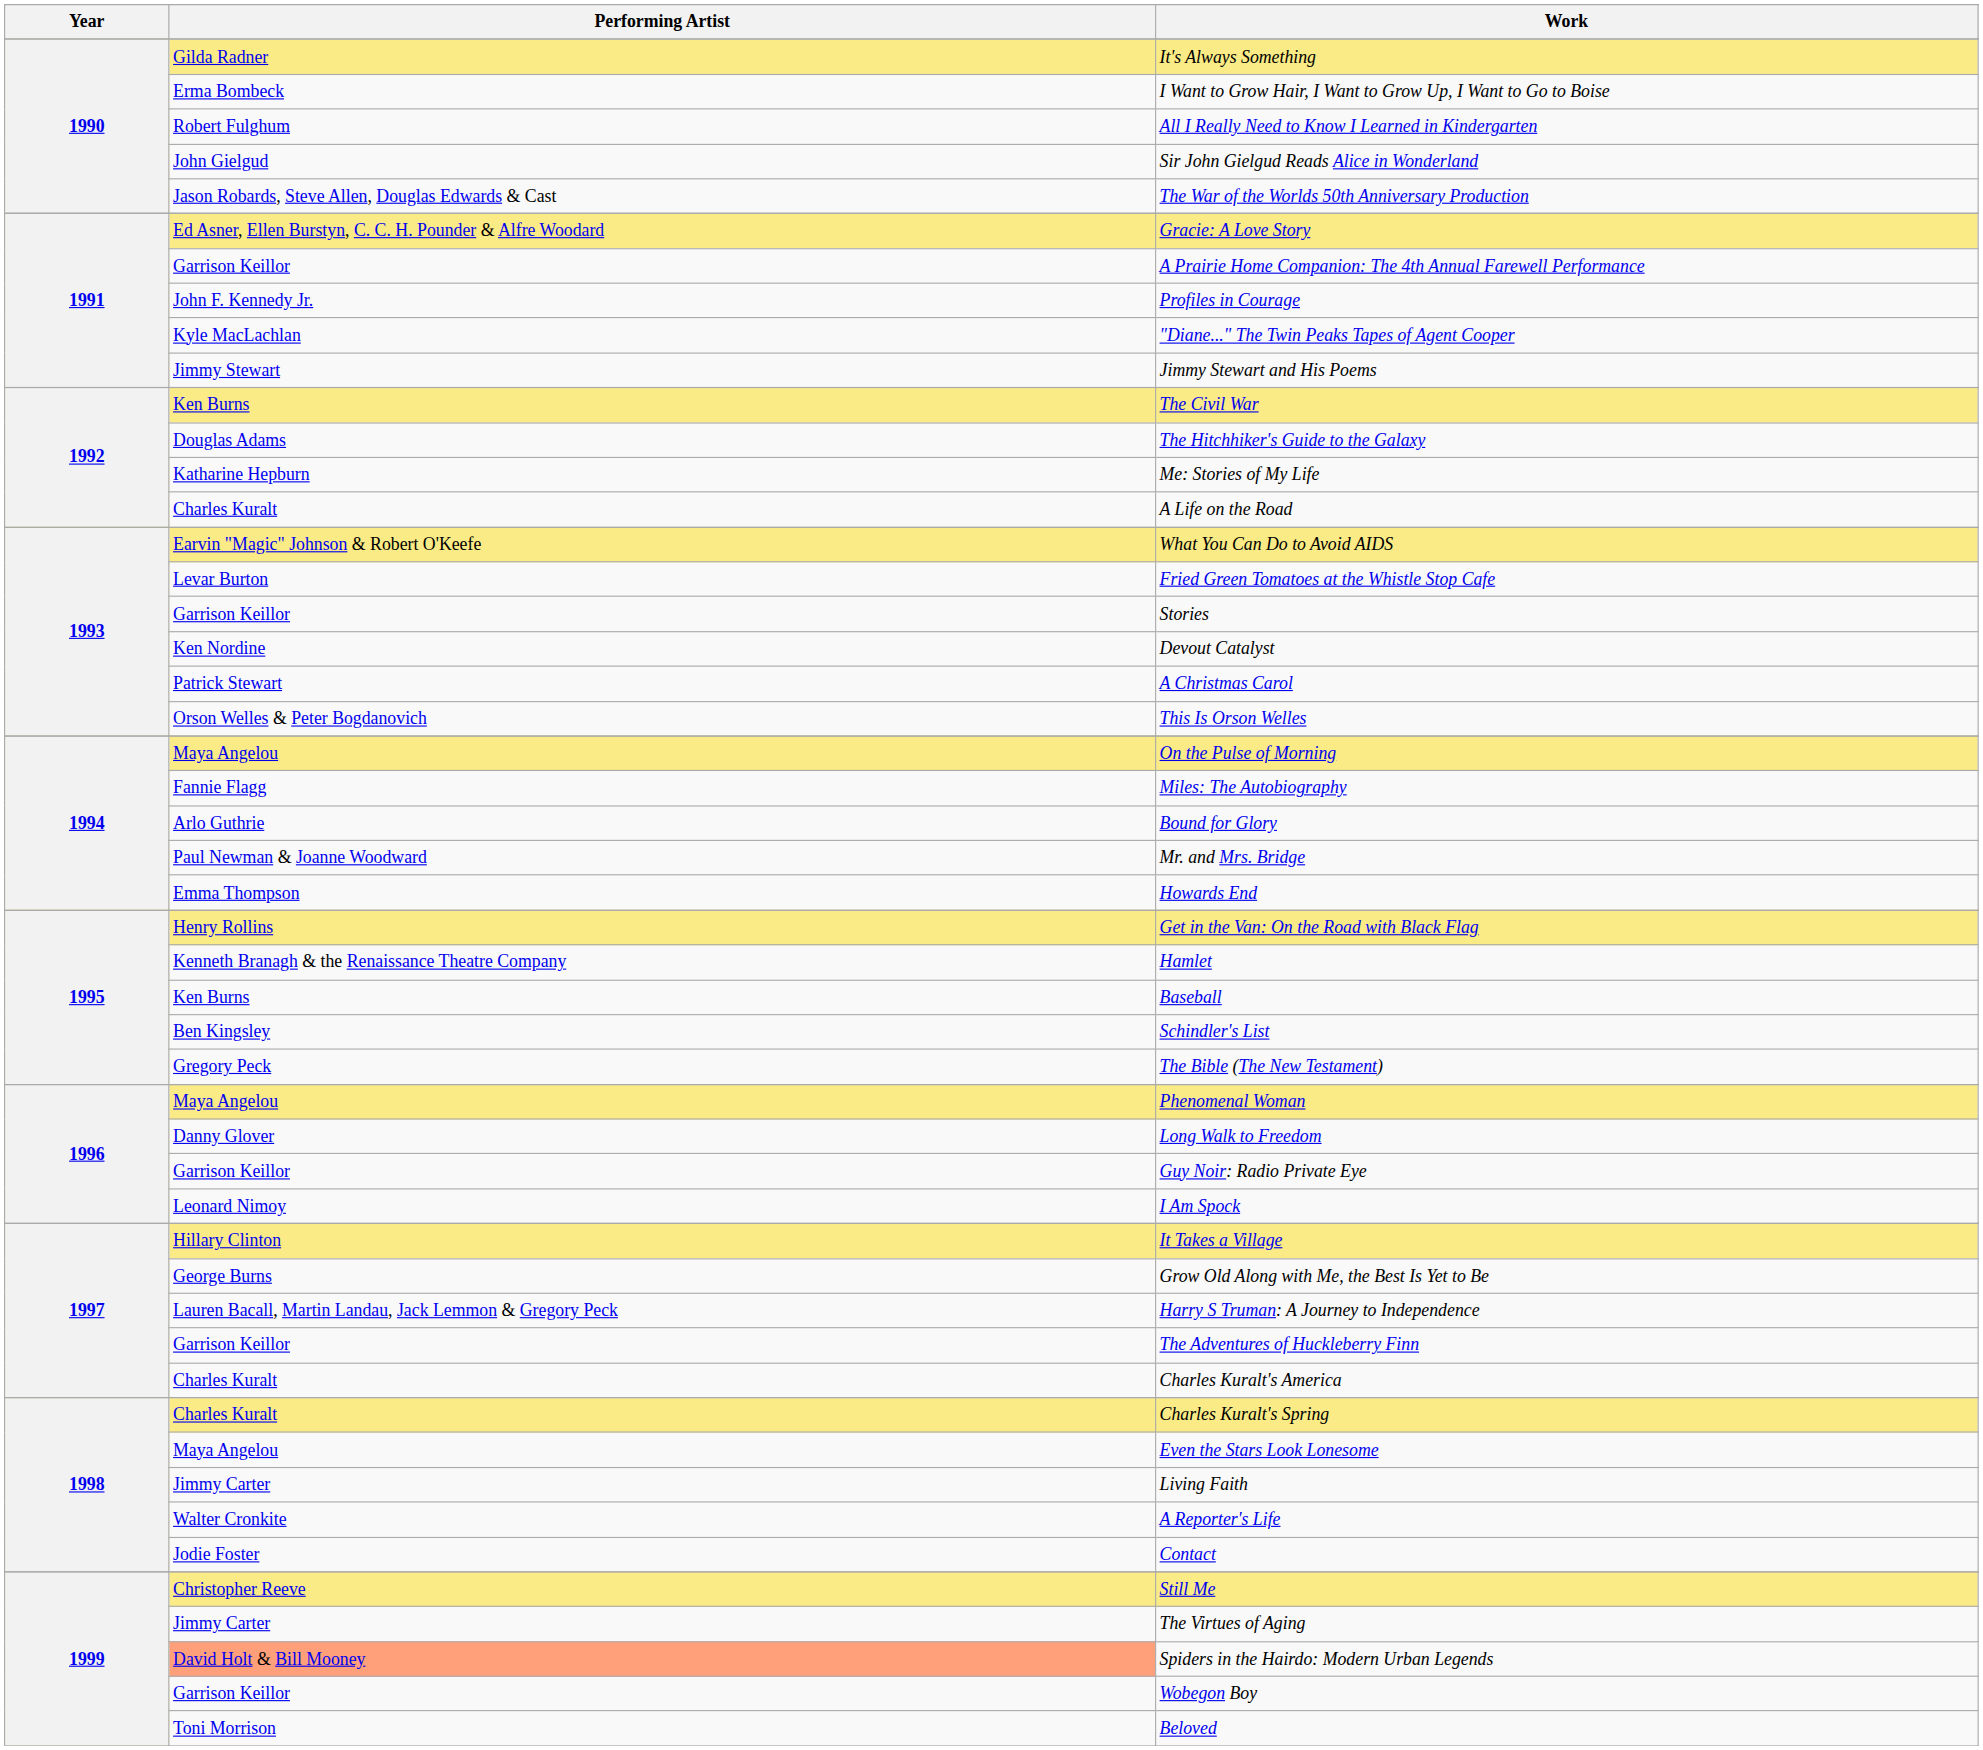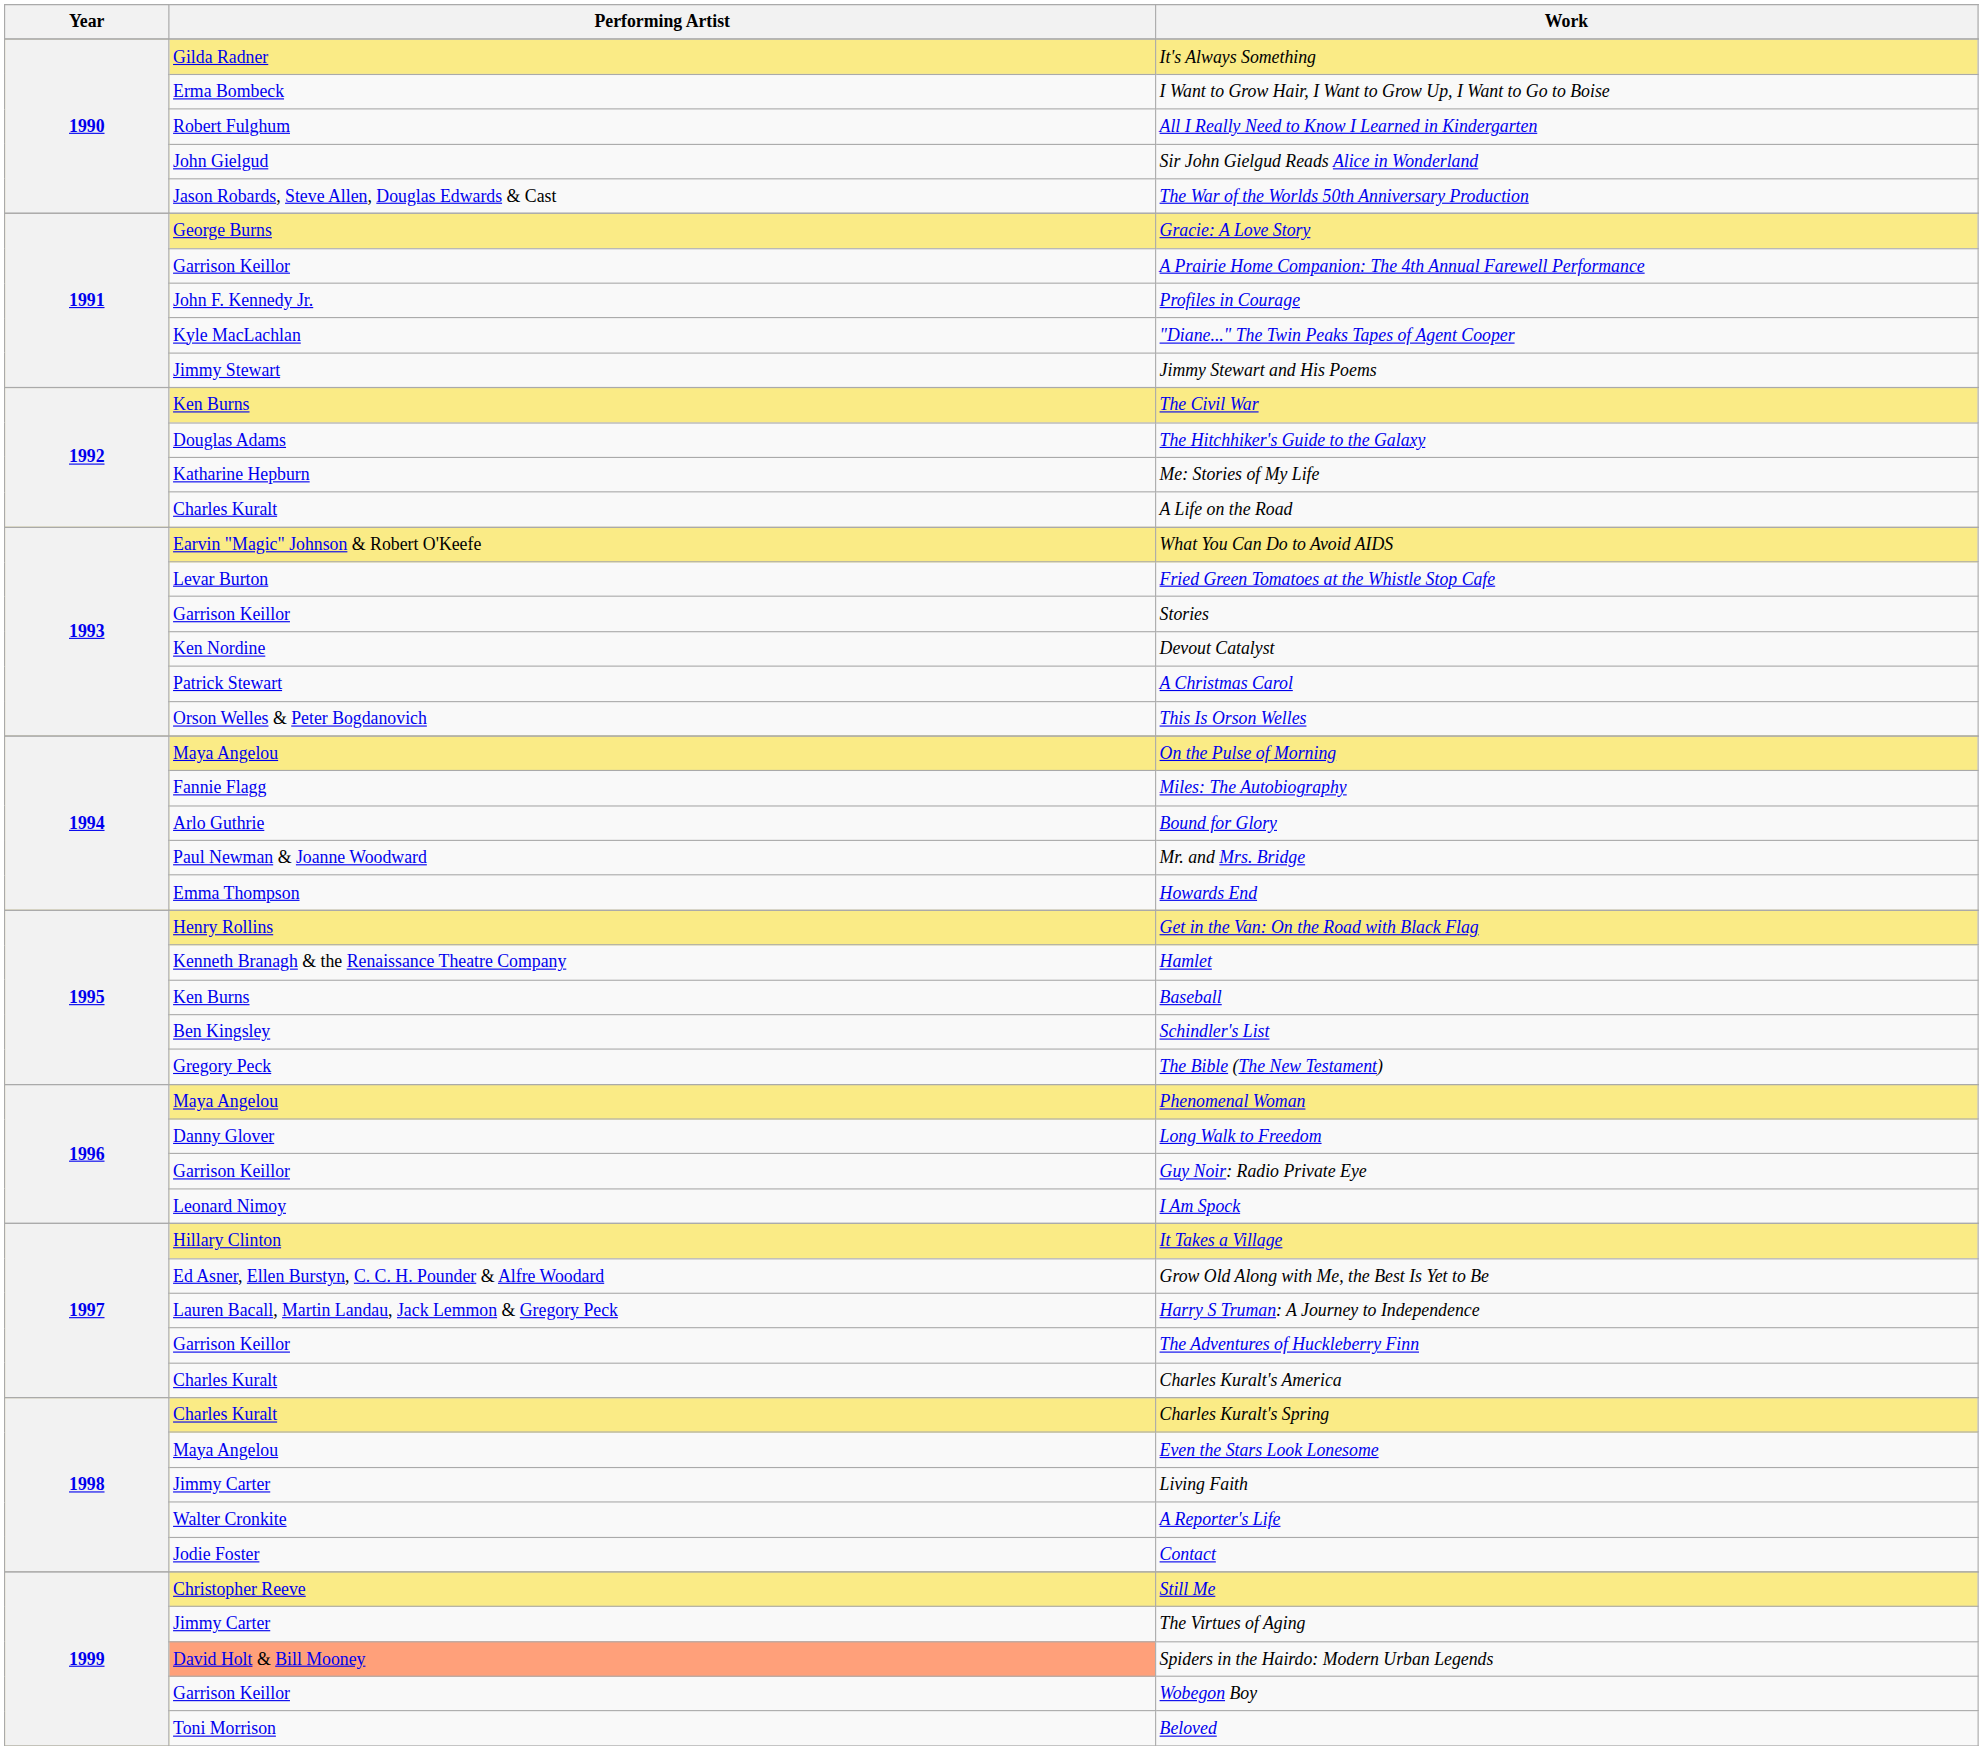 <table class="wikitable" style="font-size:1.00em; line-height:1.5em;">
 <tr bgcolor="#bebebe">
 </tr>
 <tr bgcolor="#bebebe">
 <th width="5%">Year</th>
 <th width="30%">Performing Artist</th>
 <th width="25%">Work</th>
 </tr>
 <tr>
 </tr>
 <tr style="background:#FAEB86;">
 <th rowspan=5, style="text-align:center;"><a href='#'>1990</a> <br></th>
 <td><a href='#'>Gilda Radner</a></td>
 <td><em>It's Always Something</em></td>
 </tr>
 <tr>
 <td><a href='#'>Erma Bombeck</a></td>
 <td><em>I Want to Grow Hair, I Want to Grow Up, I Want to Go to Boise</em></td>
 </tr>
 <tr>
 <td><a href='#'>Robert Fulghum</a></td>
 <td><em><a href='#'>All I Really Need to Know I Learned in Kindergarten</a></em></td>
 </tr>
 <tr>
 <td><a href='#'>John Gielgud</a></td>
 <td><em>Sir John Gielgud Reads <a href='#'>Alice in Wonderland</a></em></td>
 </tr>
 <tr>
 <td><a href='#'>Jason Robards</a>, <a href='#'>Steve Allen</a>, <a href='#'>Douglas Edwards</a> & Cast</td>
 <td><em><a href='#'>The War of the Worlds 50th Anniversary Production</a></em></td>
 </tr>
 <tr>
 </tr>
 <tr style="background:#FAEB86;">
 <th rowspan=5, style="text-align:center;"><a href='#'>1991</a> <br></th>
-<td><a href='#'>Ed Asner</a>, <a href='#'>Ellen Burstyn</a>, <a href='#'>C. C. H. Pounder</a> & <a href='#'>Alfre Woodard</a></td>
+<td><a href='#'>George Burns</a></td>
 <td><em><a href='#'>Gracie: A Love Story</a></em></td>
 </tr>
 <tr>
 <td><a href='#'>Garrison Keillor</a></td>
 <td><em><a href='#'>A Prairie Home Companion: The 4th Annual Farewell Performance</a></em></td>
 </tr>
 <tr>
 <td><a href='#'>John F. Kennedy Jr.</a></td>
 <td><em><a href='#'>Profiles in Courage</a></em></td>
 </tr>
 <tr>
 <td><a href='#'>Kyle MacLachlan</a></td>
 <td><em><a href='#'>"Diane..." The Twin Peaks Tapes of Agent Cooper</a></em></td>
 </tr>
 <tr>
 <td><a href='#'>Jimmy Stewart</a></td>
 <td><em>Jimmy Stewart and His Poems</em></td>
 </tr>
 <tr>
 </tr>
 <tr style="background:#FAEB86;">
 <th rowspan=4, style="text-align:center;"><a href='#'>1992</a> <br></th>
 <td><a href='#'>Ken Burns</a></td>
 <td><em><a href='#'>The Civil War</a></em></td>
 </tr>
 <tr>
 <td><a href='#'>Douglas Adams</a></td>
 <td><em><a href='#'>The Hitchhiker's Guide to the Galaxy</a></em></td>
 </tr>
 <tr>
 <td><a href='#'>Katharine Hepburn</a></td>
 <td><em>Me: Stories of My Life</em></td>
 </tr>
 <tr>
 <td><a href='#'>Charles Kuralt</a></td>
 <td><em>A Life on the Road</em></td>
 </tr>
 <tr>
 </tr>
 <tr style="background:#FAEB86;">
 <th rowspan=6, style="text-align:center;"><a href='#'>1993</a> <br></th>
 <td><a href='#'>Earvin "Magic" Johnson</a> & Robert O'Keefe</td>
 <td><em>What You Can Do to Avoid AIDS</em></td>
 </tr>
 <tr>
 <td><a href='#'>Levar Burton</a></td>
 <td><em><a href='#'>Fried Green Tomatoes at the Whistle Stop Cafe</a></em></td>
 </tr>
 <tr>
 <td><a href='#'>Garrison Keillor</a></td>
 <td><em>Stories</em></td>
 </tr>
 <tr>
 <td><a href='#'>Ken Nordine</a></td>
 <td><em>Devout Catalyst</em></td>
 </tr>
 <tr>
 <td><a href='#'>Patrick Stewart</a></td>
 <td><em><a href='#'>A Christmas Carol</a></em></td>
 </tr>
 <tr>
 <td><a href='#'>Orson Welles</a> & <a href='#'>Peter Bogdanovich</a></td>
 <td><em><a href='#'>This Is Orson Welles</a></em></td>
 </tr>
 <tr>
 </tr>
 <tr style="background:#FAEB86;">
 <th rowspan=5, style="text-align:center;"><a href='#'>1994</a> <br></th>
 <td><a href='#'>Maya Angelou</a></td>
 <td><em><a href='#'>On the Pulse of Morning</a></em></td>
 </tr>
 <tr>
 <td><a href='#'>Fannie Flagg</a></td>
 <td><em><a href='#'>Miles: The Autobiography</a></em></td>
 </tr>
 <tr>
 <td><a href='#'>Arlo Guthrie</a></td>
 <td><em><a href='#'>Bound for Glory</a></em></td>
 </tr>
 <tr>
 <td><a href='#'>Paul Newman</a> & <a href='#'>Joanne Woodward</a></td>
 <td><em>Mr. and <a href='#'>Mrs. Bridge</a></em></td>
 </tr>
 <tr>
 <td><a href='#'>Emma Thompson</a></td>
 <td><em><a href='#'>Howards End</a></em></td>
 </tr>
 <tr>
 </tr>
 <tr style="background:#FAEB86;">
 <th rowspan=5, style="text-align:center;"><a href='#'>1995</a> <br></th>
 <td><a href='#'>Henry Rollins</a></td>
 <td><em><a href='#'>Get in the Van: On the Road with Black Flag</a></em></td>
 </tr>
 <tr>
 <td><a href='#'>Kenneth Branagh</a> & the <a href='#'>Renaissance Theatre Company</a></td>
 <td><em><a href='#'>Hamlet</a></em></td>
 </tr>
 <tr>
 <td><a href='#'>Ken Burns</a></td>
 <td><em><a href='#'>Baseball</a></em></td>
 </tr>
 <tr>
 <td><a href='#'>Ben Kingsley</a></td>
 <td><em><a href='#'>Schindler's List</a></em></td>
 </tr>
 <tr>
 <td><a href='#'>Gregory Peck</a></td>
 <td><em><a href='#'>The Bible</a> (<a href='#'>The New Testament</a>)</em></td>
 </tr>
 <tr>
 </tr>
 <tr style="background:#FAEB86;">
 <th rowspan=4, style="text-align:center;"><a href='#'>1996</a> <br></th>
 <td><a href='#'>Maya Angelou</a></td>
 <td><em><a href='#'>Phenomenal Woman</a></em></td>
 </tr>
 <tr>
 <td><a href='#'>Danny Glover</a></td>
 <td><em><a href='#'>Long Walk to Freedom</a></em></td>
 </tr>
 <tr>
 <td><a href='#'>Garrison Keillor</a></td>
 <td><em><a href='#'>Guy Noir</a>: Radio Private Eye</em></td>
 </tr>
 <tr>
 <td><a href='#'>Leonard Nimoy</a></td>
 <td><em><a href='#'>I Am Spock</a></em></td>
 </tr>
 <tr>
 </tr>
 <tr style="background:#FAEB86;">
 <th rowspan=5, style="text-align:center;"><a href='#'>1997</a> <br></th>
 <td><a href='#'>Hillary Clinton</a></td>
 <td><em><a href='#'>It Takes a Village</a></em></td>
 </tr>
 <tr>
-<td><a href='#'>George Burns</a></td>
+<td><a href='#'>Ed Asner</a>, <a href='#'>Ellen Burstyn</a>, <a href='#'>C. C. H. Pounder</a> & <a href='#'>Alfre Woodard</a></td>
 <td><em>Grow Old Along with Me, the Best Is Yet to Be</em></td>
 </tr>
 <tr>
 <td><a href='#'>Lauren Bacall</a>, <a href='#'>Martin Landau</a>, <a href='#'>Jack Lemmon</a> & <a href='#'>Gregory Peck</a></td>
 <td><em><a href='#'>Harry S Truman</a>: A Journey to Independence</em></td>
 </tr>
 <tr>
 <td><a href='#'>Garrison Keillor</a></td>
 <td><em><a href='#'>The Adventures of Huckleberry Finn</a></em></td>
 </tr>
 <tr>
 <td><a href='#'>Charles Kuralt</a></td>
 <td><em>Charles Kuralt's America</em></td>
 </tr>
 <tr>
 </tr>
 <tr style="background:#FAEB86;">
 <th rowspan=5, style="text-align:center;"><a href='#'>1998</a> <br></th>
 <td><a href='#'>Charles Kuralt</a></td>
 <td><em>Charles Kuralt's Spring</em></td>
 </tr>
 <tr>
 <td><a href='#'>Maya Angelou</a></td>
 <td><em><a href='#'>Even the Stars Look Lonesome</a></em></td>
 </tr>
 <tr>
 <td><a href='#'>Jimmy Carter</a></td>
 <td><em>Living Faith</em></td>
 </tr>
 <tr>
 <td><a href='#'>Walter Cronkite</a></td>
 <td><em><a href='#'>A Reporter's Life</a></em></td>
 </tr>
 <tr>
 <td><a href='#'>Jodie Foster</a></td>
 <td><em><a href='#'>Contact</a></em></td>
 </tr>
 <tr>
 </tr>
 <tr style="background:#FAEB86;">
 <th rowspan=5, style="text-align:center;"><a href='#'>1999</a> <br></th>
 <td><a href='#'>Christopher Reeve</a></td>
 <td><em><a href='#'>Still Me</a></em></td>
 </tr>
 <tr>
 <td><a href='#'>Jimmy Carter</a></td>
 <td><em>The Virtues of Aging</em></td>
 </tr>
 <tr>
 <td style="background: lightsalmon;"><a href='#'>David Holt</a> & <a href='#'>Bill Mooney</a></td>
 <td><em>Spiders in the Hairdo: Modern Urban Legends</em></td>
 </tr>
 <tr>
 <td><a href='#'>Garrison Keillor</a></td>
 <td><em><a href='#'>Wobegon</a> Boy</em></td>
 </tr>
 <tr>
 <td><a href='#'>Toni Morrison</a></td>
 <td><em><a href='#'>Beloved</a></em></td>
 </tr>
 <tr>
 </tr>
 </table>
